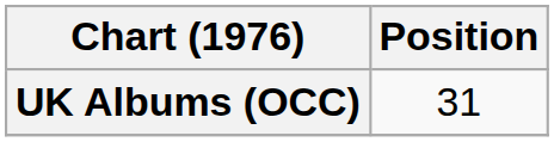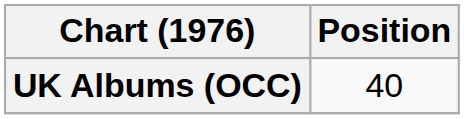 <table class="wikitable plainrowheaders" style="text-align:center;">
 <tr>
 <th scope="col">Chart (1976)</th>
 <th scope="col">Position</th>
 </tr>
 <tr>
 <th scope="row">UK Albums (OCC)</th>
-<td>31</td>
+<td>40</td>
 </tr>
 <tr>
 </tr>
 </table>
